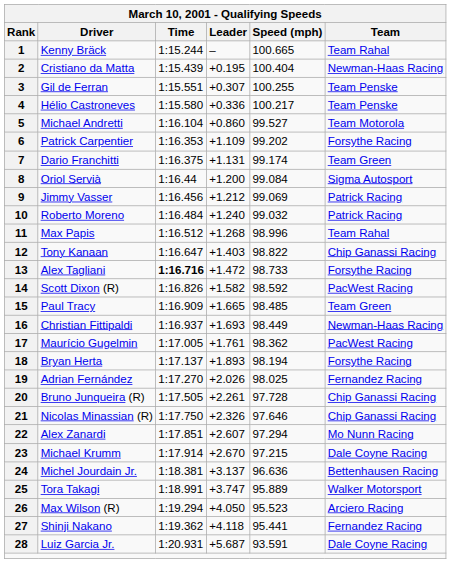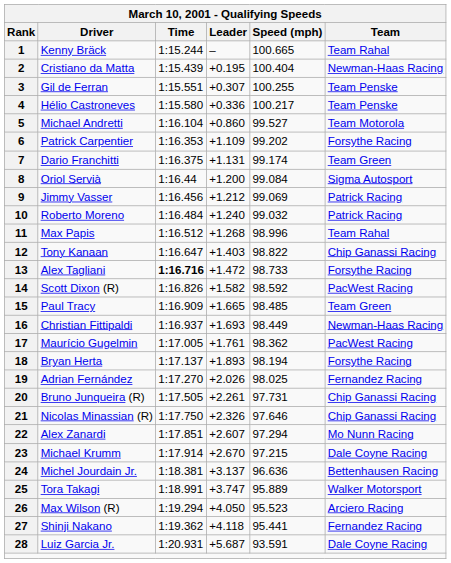 <table class="wikitable" style="font-size:95%;">
 <tr>
 <th colspan=6>March 10, 2001 - Qualifying Speeds</th>
 </tr>
 <tr>
 <th>Rank</th>
 <th>Driver</th>
 <th>Time</th>
 <th>Leader</th>
 <th>Speed (mph)</th>
 <th>Team</th>
 </tr>
 <tr>
 <th>1</th>
 <td> <a href='#'>Kenny Bräck</a></td>
 <td>1:15.244</td>
 <td>–</td>
 <td>100.665</td>
 <td><a href='#'>Team Rahal</a></td>
 </tr>
 <tr>
 <th>2</th>
 <td> <a href='#'>Cristiano da Matta</a></td>
 <td>1:15.439</td>
 <td>+0.195</td>
 <td>100.404</td>
 <td><a href='#'>Newman-Haas Racing</a></td>
 </tr>
 <tr>
 <th>3</th>
 <td> <a href='#'>Gil de Ferran</a></td>
 <td>1:15.551</td>
 <td>+0.307</td>
 <td>100.255</td>
 <td><a href='#'>Team Penske</a></td>
 </tr>
 <tr>
 <th>4</th>
 <td> <a href='#'>Hélio Castroneves</a></td>
 <td>1:15.580</td>
 <td>+0.336</td>
 <td>100.217</td>
 <td><a href='#'>Team Penske</a></td>
 </tr>
 <tr>
 <th>5</th>
 <td> <a href='#'>Michael Andretti</a></td>
 <td>1:16.104</td>
 <td>+0.860</td>
 <td>99.527</td>
 <td><a href='#'>Team Motorola</a></td>
 </tr>
 <tr>
 <th>6</th>
 <td> <a href='#'>Patrick Carpentier</a></td>
 <td>1:16.353</td>
 <td>+1.109</td>
 <td>99.202</td>
 <td><a href='#'>Forsythe Racing</a></td>
 </tr>
 <tr>
 <th>7</th>
 <td> <a href='#'>Dario Franchitti</a></td>
 <td>1:16.375</td>
 <td>+1.131</td>
 <td>99.174</td>
 <td><a href='#'>Team Green</a></td>
 </tr>
 <tr>
 <th>8</th>
 <td> <a href='#'>Oriol Servià</a></td>
 <td>1:16.44</td>
 <td>+1.200</td>
 <td>99.084</td>
 <td><a href='#'>Sigma Autosport</a></td>
 </tr>
 <tr>
 <th>9</th>
 <td> <a href='#'>Jimmy Vasser</a></td>
 <td>1:16.456</td>
 <td>+1.212</td>
 <td>99.069</td>
 <td><a href='#'>Patrick Racing</a></td>
 </tr>
 <tr>
 <th>10</th>
 <td> <a href='#'>Roberto Moreno</a></td>
 <td>1:16.484</td>
 <td>+1.240</td>
 <td>99.032</td>
 <td><a href='#'>Patrick Racing</a></td>
 </tr>
 <tr>
 <th>11</th>
 <td> <a href='#'>Max Papis</a></td>
 <td>1:16.512</td>
 <td>+1.268</td>
 <td>98.996</td>
 <td><a href='#'>Team Rahal</a></td>
 </tr>
 <tr>
 <th>12</th>
 <td> <a href='#'>Tony Kanaan</a></td>
 <td>1:16.647</td>
 <td>+1.403</td>
 <td>98.822</td>
 <td><a href='#'>Chip Ganassi Racing</a></td>
 </tr>
 <tr>
 <th>13</th>
 <td> <a href='#'>Alex Tagliani</a></td>
 <td><strong>1:16.716</strong></td>
 <td>+1.472</td>
 <td>98.733</td>
 <td><a href='#'>Forsythe Racing</a></td>
 </tr>
 <tr>
 <th>14</th>
 <td> <a href='#'>Scott Dixon</a> (R)</td>
 <td>1:16.826</td>
 <td>+1.582</td>
 <td>98.592</td>
 <td><a href='#'>PacWest Racing</a></td>
 </tr>
 <tr>
 <th>15</th>
 <td> <a href='#'>Paul Tracy</a></td>
 <td>1:16.909</td>
 <td>+1.665</td>
 <td>98.485</td>
 <td><a href='#'>Team Green</a></td>
 </tr>
 <tr>
 <th>16</th>
 <td> <a href='#'>Christian Fittipaldi</a></td>
 <td>1:16.937</td>
 <td>+1.693</td>
 <td>98.449</td>
 <td><a href='#'>Newman-Haas Racing</a></td>
 </tr>
 <tr>
 <th>17</th>
 <td> <a href='#'>Maurício Gugelmin</a></td>
 <td>1:17.005</td>
 <td>+1.761</td>
 <td>98.362</td>
 <td><a href='#'>PacWest Racing</a></td>
 </tr>
 <tr>
 <th>18</th>
 <td> <a href='#'>Bryan Herta</a></td>
 <td>1:17.137</td>
 <td>+1.893</td>
 <td>98.194</td>
 <td><a href='#'>Forsythe Racing</a></td>
 </tr>
 <tr>
 <th>19</th>
 <td> <a href='#'>Adrian Fernández</a></td>
 <td>1:17.270</td>
 <td>+2.026</td>
 <td>98.025</td>
 <td><a href='#'>Fernandez Racing</a></td>
 </tr>
 <tr>
 <th>20</th>
 <td> <a href='#'>Bruno Junqueira</a> (R)</td>
 <td>1:17.505</td>
 <td>+2.261</td>
-<td>97.728</td>
+<td>97.731</td>
 <td><a href='#'>Chip Ganassi Racing</a></td>
 </tr>
 <tr>
 <th>21</th>
 <td> <a href='#'>Nicolas Minassian</a> (R)</td>
 <td>1:17.750</td>
 <td>+2.326</td>
 <td>97.646</td>
 <td><a href='#'>Chip Ganassi Racing</a></td>
 </tr>
 <tr>
 <th>22</th>
 <td> <a href='#'>Alex Zanardi</a></td>
 <td>1:17.851</td>
 <td>+2.607</td>
 <td>97.294</td>
 <td><a href='#'>Mo Nunn Racing</a></td>
 </tr>
 <tr>
 <th>23</th>
 <td> <a href='#'>Michael Krumm</a></td>
 <td>1:17.914</td>
 <td>+2.670</td>
 <td>97.215</td>
 <td><a href='#'>Dale Coyne Racing</a></td>
 </tr>
 <tr>
 <th>24</th>
 <td> <a href='#'>Michel Jourdain Jr.</a></td>
 <td>1:18.381</td>
 <td>+3.137</td>
 <td>96.636</td>
 <td><a href='#'>Bettenhausen Racing</a></td>
 </tr>
 <tr>
 <th>25</th>
 <td> <a href='#'>Tora Takagi</a></td>
 <td>1:18.991</td>
 <td>+3.747</td>
 <td>95.889</td>
 <td><a href='#'>Walker Motorsport</a></td>
 </tr>
 <tr>
 <th>26</th>
 <td> <a href='#'>Max Wilson</a> (R)</td>
 <td>1:19.294</td>
 <td>+4.050</td>
 <td>95.523</td>
 <td><a href='#'>Arciero Racing</a></td>
 </tr>
 <tr>
 <th>27</th>
 <td> <a href='#'>Shinji Nakano</a></td>
 <td>1:19.362</td>
 <td>+4.118</td>
 <td>95.441</td>
 <td><a href='#'>Fernandez Racing</a></td>
 </tr>
 <tr>
 <th>28</th>
 <td> <a href='#'>Luiz Garcia Jr.</a></td>
 <td>1:20.931</td>
 <td>+5.687</td>
 <td>93.591</td>
 <td><a href='#'>Dale Coyne Racing</a></td>
 </tr>
 <tr>
 <td colspan="6"></td>
 </tr>
 </table>
